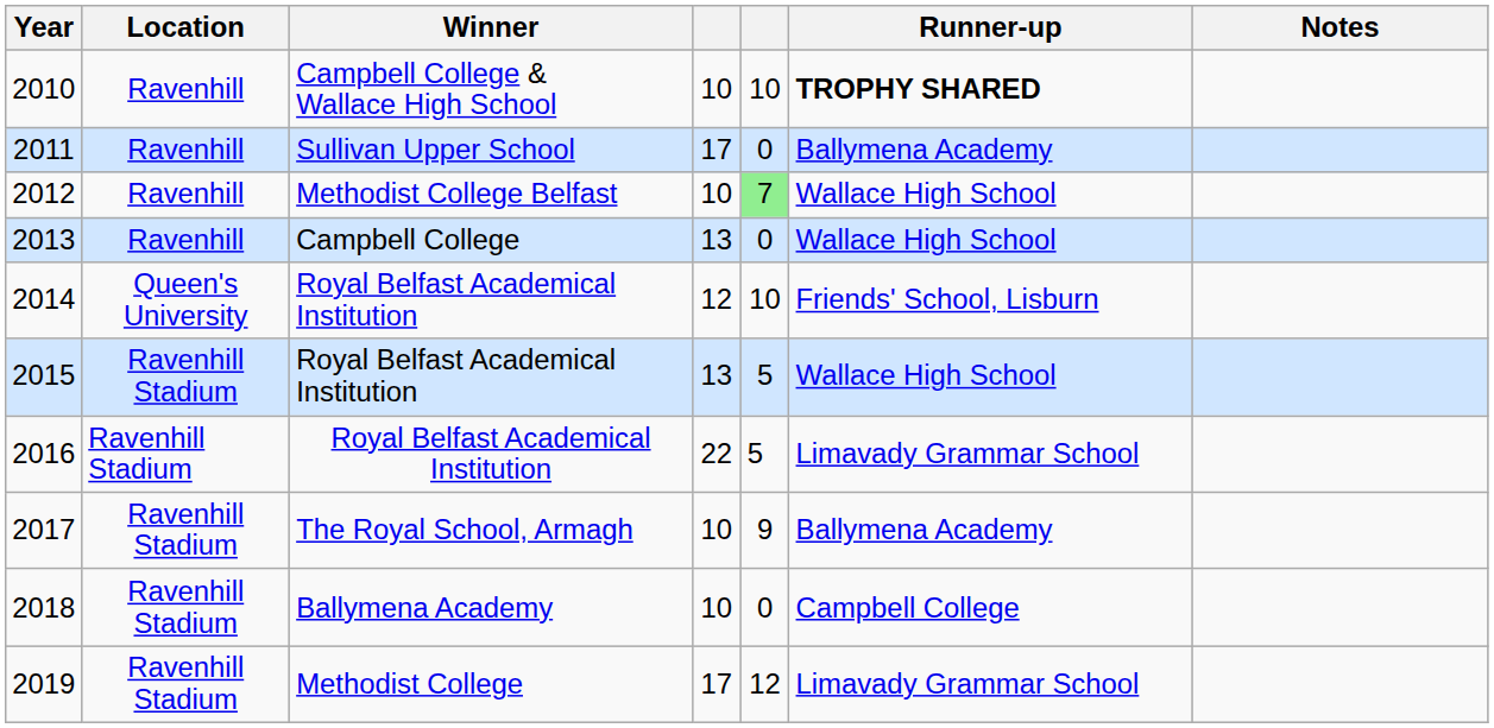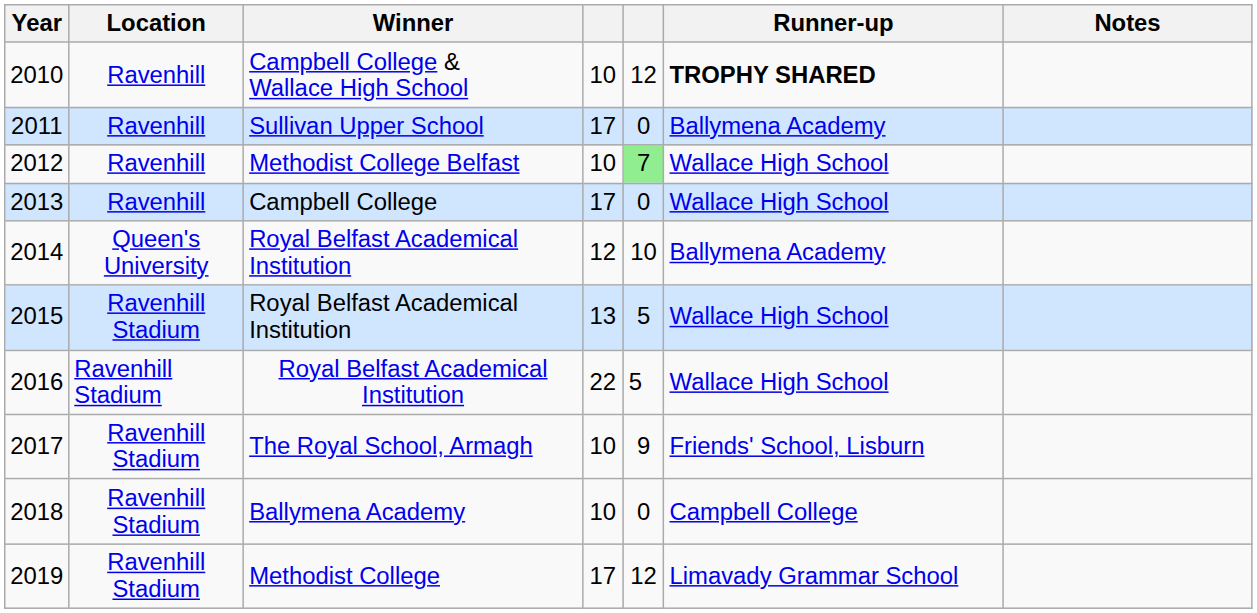 <table class="wikitable">
 <tr>
 <th>Year</th>
 <th>Location</th>
 <th>Winner</th>
 <th></th>
 <th></th>
 <th>Runner-up</th>
 <th>Notes</th>
 </tr>
 <tr>
 <td align="center">2010</td>
 <td width=110 align="center"><a href='#'>Ravenhill</a></td>
 <td width="220"><a href='#'>Campbell College</a> &<br><a href='#'>Wallace High School</a></td>
 <td width=20 align="center">10</td>
-<td width=20 align="center">10</td>
+<td width=20 align="center">12</td>
 <td width=220><strong>TROPHY SHARED</strong></td>
 <td width=160></td>
 </tr>
 <tr style="background: #D0E6FF;">
 <td align="center">2011</td>
 <td align="center"><a href='#'>Ravenhill</a></td>
 <td><a href='#'>Sullivan Upper School</a></td>
 <td align="center">17</td>
 <td align="center">0</td>
 <td><a href='#'>Ballymena Academy</a></td>
 <td></td>
 </tr>
 <tr>
 <td align="center">2012</td>
 <td align="center"><a href='#'>Ravenhill</a></td>
 <td><a href='#'>Methodist College Belfast</a></td>
 <td align="center">10</td>
 <td align="center" style="background: lightgreen;">7</td>
 <td><a href='#'>Wallace High School</a></td>
 <td></td>
 </tr>
 <tr style="background: #D0E6FF;">
 <td align="center">2013</td>
 <td align="center"><a href='#'>Ravenhill</a></td>
 <td>Campbell College</td>
-<td align="center">13</td>
+<td align="center">17</td>
 <td align="center">0</td>
 <td><a href='#'>Wallace High School</a></td>
 <td></td>
 </tr>
 <tr>
 <td align="center">2014</td>
 <td align="center"><a href='#'>Queen's University</a></td>
 <td><a href='#'>Royal Belfast Academical Institution</a></td>
 <td align="center">12</td>
 <td align="center">10</td>
-<td><a href='#'>Friends' School, Lisburn</a></td>
+<td><a href='#'>Ballymena Academy</a></td>
 <td></td>
 </tr>
 <tr style="background: #D0E6FF;">
 <td align="center">2015</td>
 <td align="center"><a href='#'>Ravenhill Stadium</a></td>
 <td>Royal Belfast Academical Institution</td>
 <td align="center">13</td>
 <td align="center">5</td>
 <td><a href='#'>Wallace High School</a></td>
 <td></td>
 </tr>
 <tr>
 <td>2016</td>
 <td><a href='#'>Ravenhill Stadium</a></td>
 <td align="center"><a href='#'>Royal Belfast Academical Institution</a></td>
 <td align="center">22</td>
 <td>5</td>
-<td><a href='#'>Limavady Grammar School</a></td>
+<td><a href='#'>Wallace High School</a></td>
 </tr>
 <tr>
 <td align="center">2017</td>
 <td align="center"><a href='#'>Ravenhill Stadium</a></td>
 <td><a href='#'>The Royal School, Armagh</a></td>
 <td align="center">10</td>
 <td align="center">9</td>
-<td><a href='#'>Ballymena Academy</a></td>
+<td><a href='#'>Friends' School, Lisburn</a></td>
 <td></td>
 </tr>
 <tr>
 <td align="center">2018</td>
 <td align="center"><a href='#'>Ravenhill Stadium</a></td>
 <td><a href='#'>Ballymena Academy</a></td>
 <td align="center">10</td>
 <td align="center">0</td>
 <td><a href='#'>Campbell College</a></td>
 <td></td>
 </tr>
 <tr>
 <td align="center">2019</td>
 <td align="center"><a href='#'>Ravenhill Stadium</a></td>
 <td><a href='#'>Methodist College</a></td>
 <td align="center">17</td>
 <td align="center">12</td>
 <td><a href='#'>Limavady Grammar School</a></td>
 <td></td>
 </tr>
 </table>
